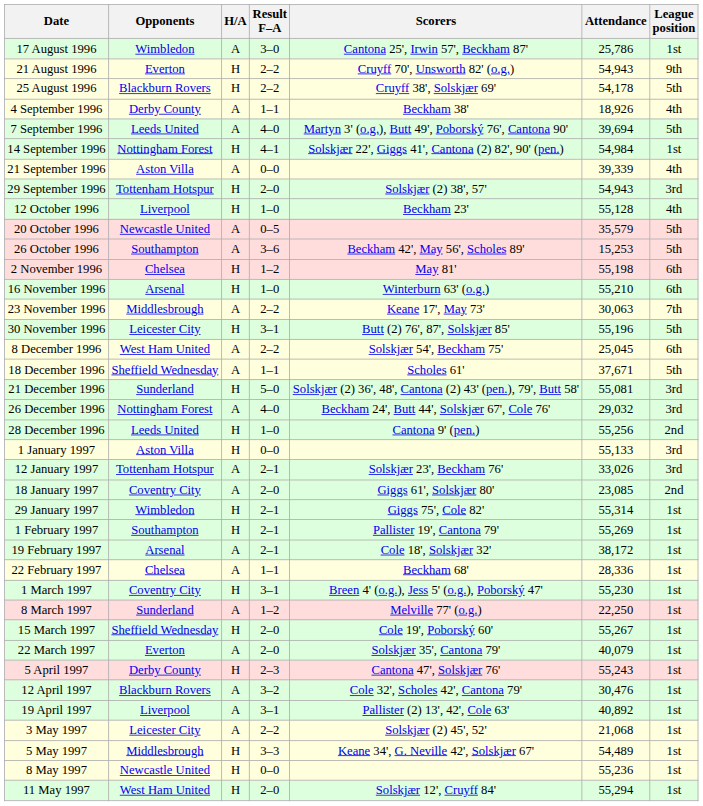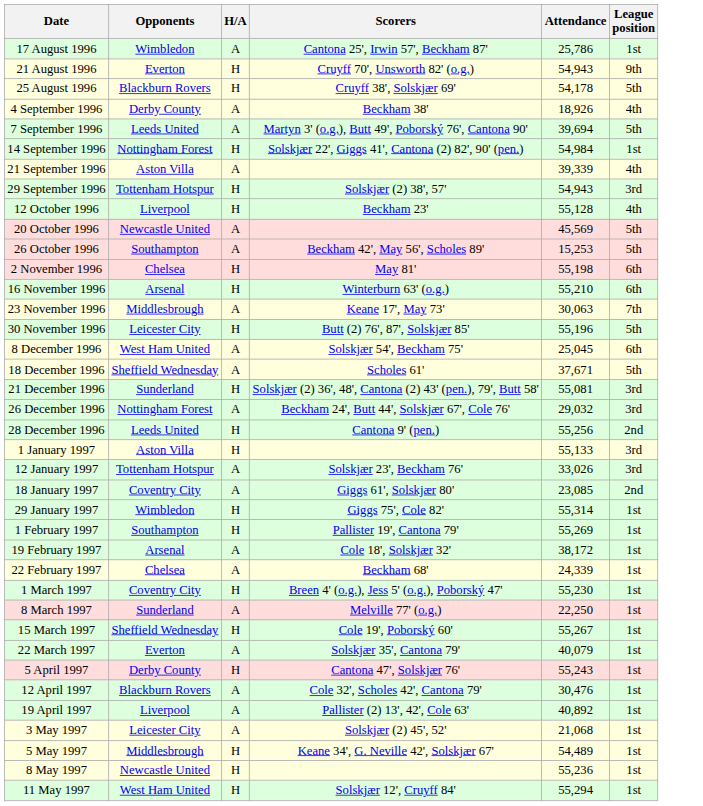 <table class="wikitable" style="text-align:center">
 <tr>
 <th>Date</th>
 <th>Opponents</th>
 <th>H/A</th>
-<th>Result<br>F–A</th>
 <th>Scorers</th>
 <th>Attendance</th>
 <th>League<br>position</th>
 </tr>
 <tr bgcolor="#ddffdd">
 <td>17 August 1996</td>
 <td><a href='#'>Wimbledon</a></td>
 <td>A</td>
-<td>3–0</td>
 <td><a href='#'>Cantona</a> 25', <a href='#'>Irwin</a> 57', <a href='#'>Beckham</a> 87'</td>
 <td>25,786</td>
 <td>1st</td>
 </tr>
 <tr bgcolor="#ffffdd">
 <td>21 August 1996</td>
 <td><a href='#'>Everton</a></td>
 <td>H</td>
-<td>2–2</td>
 <td><a href='#'>Cruyff</a> 70', <a href='#'>Unsworth</a> 82' (<a href='#'>o.g.</a>)</td>
 <td>54,943</td>
 <td>9th</td>
 </tr>
 <tr bgcolor="#ffffdd">
 <td>25 August 1996</td>
 <td><a href='#'>Blackburn Rovers</a></td>
 <td>H</td>
-<td>2–2</td>
 <td><a href='#'>Cruyff</a> 38', <a href='#'>Solskjær</a> 69'</td>
 <td>54,178</td>
 <td>5th</td>
 </tr>
 <tr bgcolor="#ffffdd">
 <td>4 September 1996</td>
 <td><a href='#'>Derby County</a></td>
 <td>A</td>
-<td>1–1</td>
 <td><a href='#'>Beckham</a> 38'</td>
 <td>18,926</td>
 <td>4th</td>
 </tr>
 <tr bgcolor="#ddffdd">
 <td>7 September 1996</td>
 <td><a href='#'>Leeds United</a></td>
 <td>A</td>
-<td>4–0</td>
 <td><a href='#'>Martyn</a> 3' (<a href='#'>o.g.</a>), <a href='#'>Butt</a> 49', <a href='#'>Poborský</a> 76', <a href='#'>Cantona</a> 90'</td>
 <td>39,694</td>
 <td>5th</td>
 </tr>
 <tr bgcolor="#ddffdd">
 <td>14 September 1996</td>
 <td><a href='#'>Nottingham Forest</a></td>
 <td>H</td>
-<td>4–1</td>
 <td><a href='#'>Solskjær</a> 22', <a href='#'>Giggs</a> 41', <a href='#'>Cantona</a> (2) 82', 90' (<a href='#'>pen.</a>)</td>
 <td>54,984</td>
 <td>1st</td>
 </tr>
 <tr bgcolor="#ffffdd">
 <td>21 September 1996</td>
 <td><a href='#'>Aston Villa</a></td>
 <td>A</td>
-<td>0–0</td>
 <td></td>
 <td>39,339</td>
 <td>4th</td>
 </tr>
 <tr bgcolor="#ddffdd">
 <td>29 September 1996</td>
 <td><a href='#'>Tottenham Hotspur</a></td>
 <td>H</td>
-<td>2–0</td>
 <td><a href='#'>Solskjær</a> (2) 38', 57'</td>
 <td>54,943</td>
 <td>3rd</td>
 </tr>
 <tr bgcolor="#ddffdd">
 <td>12 October 1996</td>
 <td><a href='#'>Liverpool</a></td>
 <td>H</td>
-<td>1–0</td>
 <td><a href='#'>Beckham</a> 23'</td>
 <td>55,128</td>
 <td>4th</td>
 </tr>
 <tr bgcolor="#ffdddd">
 <td>20 October 1996</td>
 <td><a href='#'>Newcastle United</a></td>
 <td>A</td>
-<td>0–5</td>
 <td></td>
-<td>35,579</td>
+<td>45,569</td>
 <td>5th</td>
 </tr>
 <tr bgcolor="#ffdddd">
 <td>26 October 1996</td>
 <td><a href='#'>Southampton</a></td>
 <td>A</td>
-<td>3–6</td>
 <td><a href='#'>Beckham</a> 42', <a href='#'>May</a> 56', <a href='#'>Scholes</a> 89'</td>
 <td>15,253</td>
 <td>5th</td>
 </tr>
 <tr bgcolor="#ffdddd">
 <td>2 November 1996</td>
 <td><a href='#'>Chelsea</a></td>
 <td>H</td>
-<td>1–2</td>
 <td><a href='#'>May</a> 81'</td>
 <td>55,198</td>
 <td>6th</td>
 </tr>
 <tr bgcolor="#ddffdd">
 <td>16 November 1996</td>
 <td><a href='#'>Arsenal</a></td>
 <td>H</td>
-<td>1–0</td>
 <td><a href='#'>Winterburn</a> 63' (<a href='#'>o.g.</a>)</td>
 <td>55,210</td>
 <td>6th</td>
 </tr>
 <tr bgcolor="#ffffdd">
 <td>23 November 1996</td>
 <td><a href='#'>Middlesbrough</a></td>
 <td>A</td>
-<td>2–2</td>
 <td><a href='#'>Keane</a> 17', <a href='#'>May</a> 73'</td>
 <td>30,063</td>
 <td>7th</td>
 </tr>
 <tr bgcolor="#ddffdd">
 <td>30 November 1996</td>
 <td><a href='#'>Leicester City</a></td>
 <td>H</td>
-<td>3–1</td>
 <td><a href='#'>Butt</a> (2) 76', 87', <a href='#'>Solskjær</a> 85'</td>
 <td>55,196</td>
 <td>5th</td>
 </tr>
 <tr bgcolor="#ffffdd">
 <td>8 December 1996</td>
 <td><a href='#'>West Ham United</a></td>
 <td>A</td>
-<td>2–2</td>
 <td><a href='#'>Solskjær</a> 54', <a href='#'>Beckham</a> 75'</td>
 <td>25,045</td>
 <td>6th</td>
 </tr>
 <tr bgcolor="#ffffdd">
 <td>18 December 1996</td>
 <td><a href='#'>Sheffield Wednesday</a></td>
 <td>A</td>
-<td>1–1</td>
 <td><a href='#'>Scholes</a> 61'</td>
 <td>37,671</td>
 <td>5th</td>
 </tr>
 <tr bgcolor="#ddffdd">
 <td>21 December 1996</td>
 <td><a href='#'>Sunderland</a></td>
 <td>H</td>
-<td>5–0</td>
 <td><a href='#'>Solskjær</a> (2) 36', 48', <a href='#'>Cantona</a> (2) 43' (<a href='#'>pen.</a>), 79', <a href='#'>Butt</a> 58'</td>
 <td>55,081</td>
 <td>3rd</td>
 </tr>
 <tr bgcolor="#ddffdd">
 <td>26 December 1996</td>
 <td><a href='#'>Nottingham Forest</a></td>
 <td>A</td>
-<td>4–0</td>
 <td><a href='#'>Beckham</a> 24', <a href='#'>Butt</a> 44', <a href='#'>Solskjær</a> 67', <a href='#'>Cole</a> 76'</td>
 <td>29,032</td>
 <td>3rd</td>
 </tr>
 <tr bgcolor="#ddffdd">
 <td>28 December 1996</td>
 <td><a href='#'>Leeds United</a></td>
 <td>H</td>
-<td>1–0</td>
 <td><a href='#'>Cantona</a> 9' (<a href='#'>pen.</a>)</td>
 <td>55,256</td>
 <td>2nd</td>
 </tr>
 <tr bgcolor="#ffffdd">
 <td>1 January 1997</td>
 <td><a href='#'>Aston Villa</a></td>
 <td>H</td>
-<td>0–0</td>
 <td></td>
 <td>55,133</td>
 <td>3rd</td>
 </tr>
 <tr bgcolor="#ddffdd">
 <td>12 January 1997</td>
 <td><a href='#'>Tottenham Hotspur</a></td>
 <td>A</td>
-<td>2–1</td>
 <td><a href='#'>Solskjær</a> 23', <a href='#'>Beckham</a> 76'</td>
 <td>33,026</td>
 <td>3rd</td>
 </tr>
 <tr bgcolor="#ddffdd">
 <td>18 January 1997</td>
 <td><a href='#'>Coventry City</a></td>
 <td>A</td>
-<td>2–0</td>
 <td><a href='#'>Giggs</a> 61', <a href='#'>Solskjær</a> 80'</td>
 <td>23,085</td>
 <td>2nd</td>
 </tr>
 <tr bgcolor="#ddffdd">
 <td>29 January 1997</td>
 <td><a href='#'>Wimbledon</a></td>
 <td>H</td>
-<td>2–1</td>
 <td><a href='#'>Giggs</a> 75', <a href='#'>Cole</a> 82'</td>
 <td>55,314</td>
 <td>1st</td>
 </tr>
 <tr bgcolor="#ddffdd">
 <td>1 February 1997</td>
 <td><a href='#'>Southampton</a></td>
 <td>H</td>
-<td>2–1</td>
 <td><a href='#'>Pallister</a> 19', <a href='#'>Cantona</a> 79'</td>
 <td>55,269</td>
 <td>1st</td>
 </tr>
 <tr bgcolor="#ddffdd">
 <td>19 February 1997</td>
 <td><a href='#'>Arsenal</a></td>
 <td>A</td>
-<td>2–1</td>
 <td><a href='#'>Cole</a> 18', <a href='#'>Solskjær</a> 32'</td>
 <td>38,172</td>
 <td>1st</td>
 </tr>
 <tr bgcolor="#ffffdd">
 <td>22 February 1997</td>
 <td><a href='#'>Chelsea</a></td>
 <td>A</td>
-<td>1–1</td>
 <td><a href='#'>Beckham</a> 68'</td>
-<td>28,336</td>
+<td>24,339</td>
 <td>1st</td>
 </tr>
 <tr bgcolor="#ddffdd">
 <td>1 March 1997</td>
 <td><a href='#'>Coventry City</a></td>
 <td>H</td>
-<td>3–1</td>
 <td><a href='#'>Breen</a> 4' (<a href='#'>o.g.</a>), <a href='#'>Jess</a> 5' (<a href='#'>o.g.</a>), <a href='#'>Poborský</a> 47'</td>
 <td>55,230</td>
 <td>1st</td>
 </tr>
 <tr bgcolor="#ffdddd">
 <td>8 March 1997</td>
 <td><a href='#'>Sunderland</a></td>
 <td>A</td>
-<td>1–2</td>
 <td><a href='#'>Melville</a> 77' (<a href='#'>o.g.</a>)</td>
 <td>22,250</td>
 <td>1st</td>
 </tr>
 <tr bgcolor="#ddffdd">
 <td>15 March 1997</td>
 <td><a href='#'>Sheffield Wednesday</a></td>
 <td>H</td>
-<td>2–0</td>
 <td><a href='#'>Cole</a> 19', <a href='#'>Poborský</a> 60'</td>
 <td>55,267</td>
 <td>1st</td>
 </tr>
 <tr bgcolor="#ddffdd">
 <td>22 March 1997</td>
 <td><a href='#'>Everton</a></td>
 <td>A</td>
-<td>2–0</td>
 <td><a href='#'>Solskjær</a> 35', <a href='#'>Cantona</a> 79'</td>
 <td>40,079</td>
 <td>1st</td>
 </tr>
 <tr bgcolor="#ffdddd">
 <td>5 April 1997</td>
 <td><a href='#'>Derby County</a></td>
 <td>H</td>
-<td>2–3</td>
 <td><a href='#'>Cantona</a> 47', <a href='#'>Solskjær</a> 76'</td>
 <td>55,243</td>
 <td>1st</td>
 </tr>
 <tr bgcolor="#ddffdd">
 <td>12 April 1997</td>
 <td><a href='#'>Blackburn Rovers</a></td>
 <td>A</td>
-<td>3–2</td>
 <td><a href='#'>Cole</a> 32', <a href='#'>Scholes</a> 42', <a href='#'>Cantona</a> 79'</td>
 <td>30,476</td>
 <td>1st</td>
 </tr>
 <tr bgcolor="#ddffdd">
 <td>19 April 1997</td>
 <td><a href='#'>Liverpool</a></td>
 <td>A</td>
-<td>3–1</td>
 <td><a href='#'>Pallister</a> (2) 13', 42', <a href='#'>Cole</a> 63'</td>
 <td>40,892</td>
 <td>1st</td>
 </tr>
 <tr bgcolor="#ffffdd">
 <td>3 May 1997</td>
 <td><a href='#'>Leicester City</a></td>
 <td>A</td>
-<td>2–2</td>
 <td><a href='#'>Solskjær</a> (2) 45', 52'</td>
 <td>21,068</td>
 <td>1st</td>
 </tr>
 <tr bgcolor="#ffffdd">
 <td>5 May 1997</td>
 <td><a href='#'>Middlesbrough</a></td>
 <td>H</td>
-<td>3–3</td>
 <td><a href='#'>Keane</a> 34', <a href='#'>G. Neville</a> 42', <a href='#'>Solskjær</a> 67'</td>
 <td>54,489</td>
 <td>1st</td>
 </tr>
 <tr bgcolor="#ffffdd">
 <td>8 May 1997</td>
 <td><a href='#'>Newcastle United</a></td>
 <td>H</td>
-<td>0–0</td>
 <td></td>
 <td>55,236</td>
 <td>1st</td>
 </tr>
 <tr bgcolor="#ddffdd">
 <td>11 May 1997</td>
 <td><a href='#'>West Ham United</a></td>
 <td>H</td>
-<td>2–0</td>
 <td><a href='#'>Solskjær</a> 12', <a href='#'>Cruyff</a> 84'</td>
 <td>55,294</td>
 <td>1st</td>
 </tr>
 </table>
